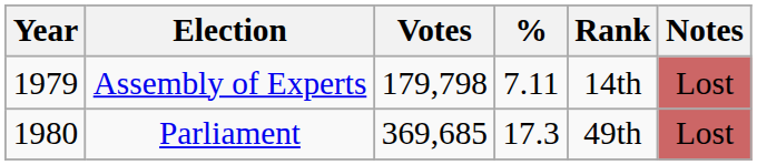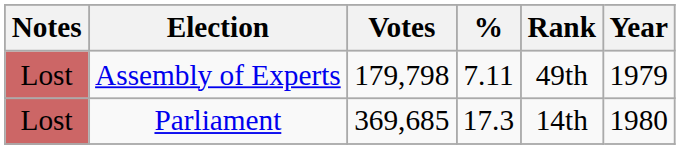 <table class="wikitable" style="text-align:center;">
 <tr>
-<th>Year</th>
+<th>Notes</th>
 <th>Election</th>
 <th>Votes</th>
 <th>%</th>
 <th>Rank</th>
-<th>Notes</th>
+<th>Year</th>
 </tr>
 <tr>
-<td>1979</td>
+<td style="background-color:#C66">Lost</td>
 <td><a href='#'>Assembly of Experts</a></td>
 <td>179,798</td>
 <td>7.11</td>
-<td>14th</td>
-<td style="background-color:#C66">Lost</td>
+<td>49th</td>
+<td>1979</td>
 </tr>
 <tr>
-<td>1980</td>
+<td style="background-color:#C66">Lost</td>
 <td><a href='#'>Parliament</a></td>
 <td>369,685</td>
 <td>17.3</td>
-<td>49th</td>
-<td style="background-color:#C66">Lost</td>
+<td>14th</td>
+<td>1980</td>
 </tr>
 </table>
